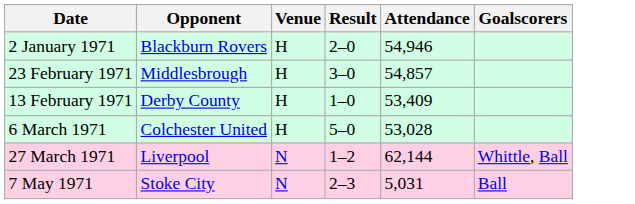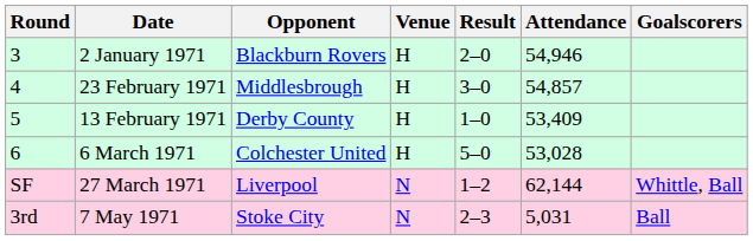 <table class="wikitable">
 <tr>
+<th>Round</th>
 <th>Date</th>
 <th>Opponent</th>
 <th>Venue</th>
 <th>Result</th>
 <th>Attendance</th>
 <th>Goalscorers</th>
 </tr>
 <tr style="background-color: #d0ffe3;">
+<td>3</td>
 <td>2 January 1971</td>
 <td><a href='#'>Blackburn Rovers</a></td>
 <td>H</td>
 <td>2–0</td>
 <td>54,946</td>
 <td></td>
 </tr>
 <tr style="background-color: #d0ffe3;">
+<td>4</td>
 <td>23 February 1971</td>
 <td><a href='#'>Middlesbrough</a></td>
 <td>H</td>
 <td>3–0</td>
 <td>54,857</td>
 <td></td>
 </tr>
 <tr style="background-color: #d0ffe3;">
+<td>5</td>
 <td>13 February 1971</td>
 <td><a href='#'>Derby County</a></td>
 <td>H</td>
 <td>1–0</td>
 <td>53,409</td>
 <td></td>
 </tr>
 <tr style="background-color: #d0ffe3;">
+<td>6</td>
 <td>6 March 1971</td>
 <td><a href='#'>Colchester United</a></td>
 <td>H</td>
 <td>5–0</td>
 <td>53,028</td>
 <td></td>
 </tr>
 <tr style="background-color: #ffd0e3;">
+<td>SF</td>
 <td>27 March 1971</td>
 <td><a href='#'>Liverpool</a></td>
 <td><a href='#'>N</a></td>
 <td>1–2</td>
 <td>62,144</td>
 <td><a href='#'>Whittle</a>, <a href='#'>Ball</a></td>
 </tr>
 <tr style="background-color: #ffd0e3;">
+<td>3rd</td>
 <td>7 May 1971</td>
 <td><a href='#'>Stoke City</a></td>
 <td><a href='#'>N</a></td>
 <td>2–3</td>
 <td>5,031</td>
 <td><a href='#'>Ball</a></td>
 </tr>
 </table>
